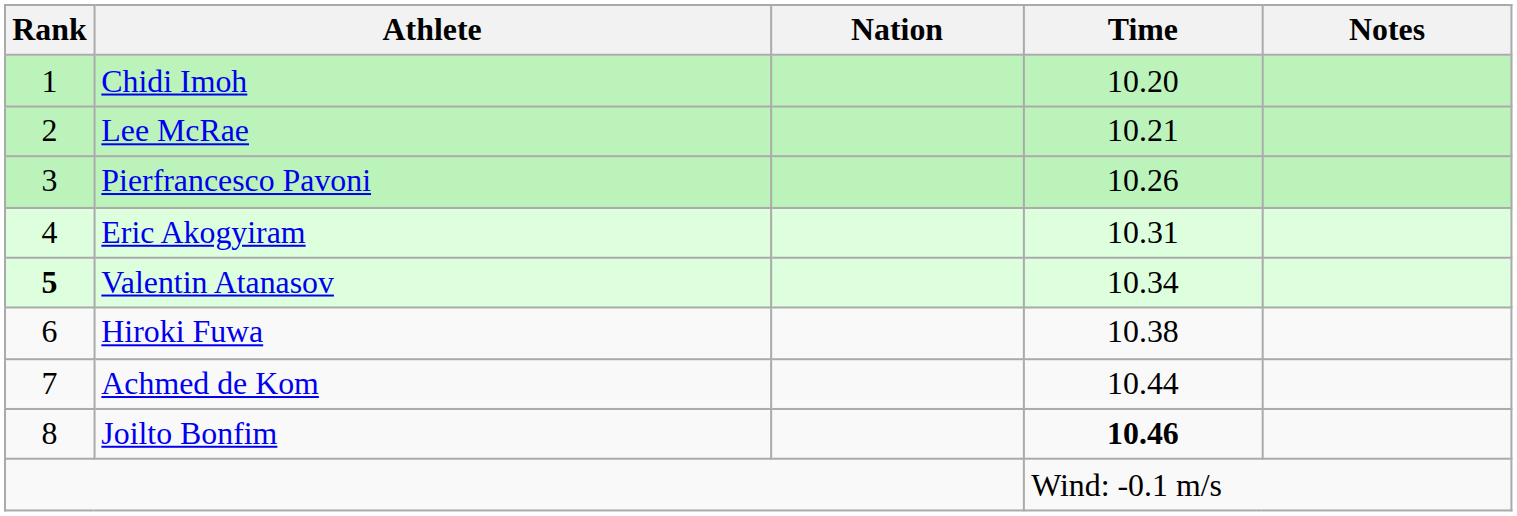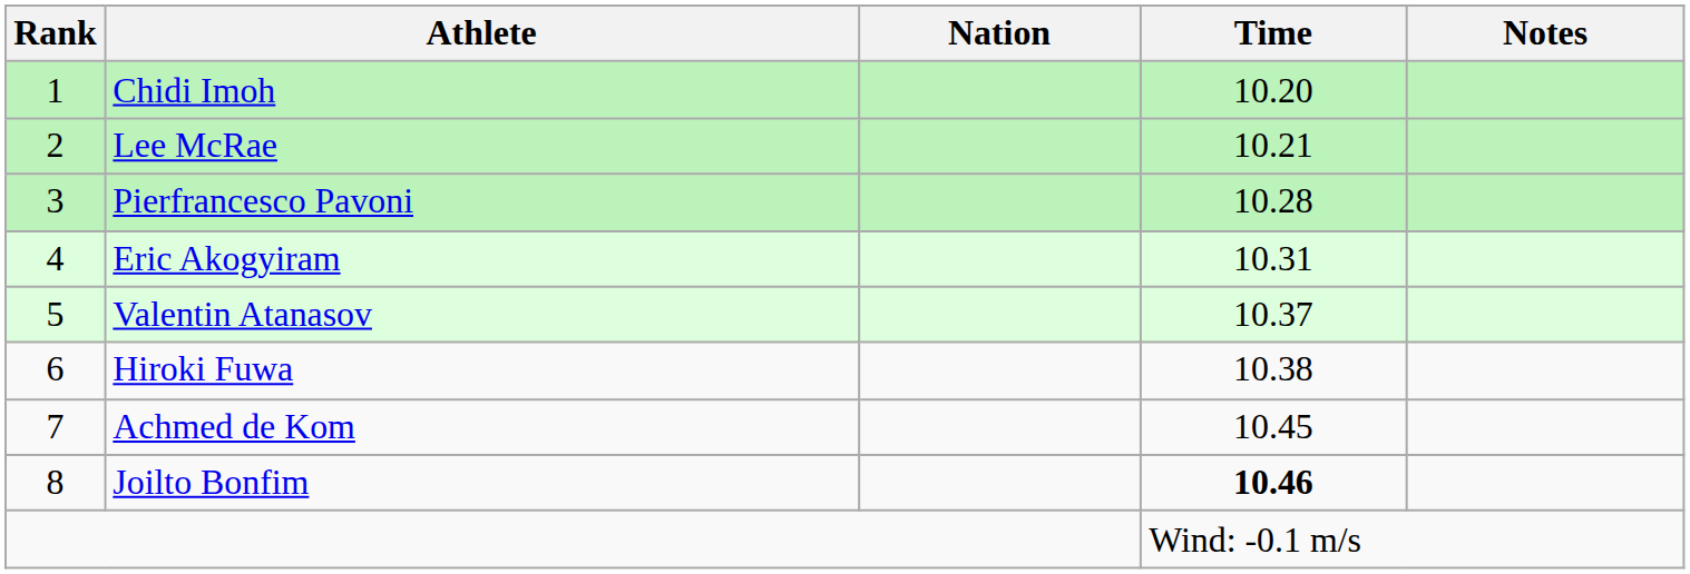 <table class="wikitable sortable" style="text-align:center;width: 60%;">
 <tr>
 <th scope="col" style="width: 10px;">Rank</th>
 <th scope="col">Athlete</th>
 <th scope="col">Nation</th>
 <th scope="col">Time</th>
 <th scope="col">Notes</th>
 </tr>
 <tr bgcolor=bbf3bb>
 <td>1</td>
 <td align=left><a href='#'>Chidi Imoh</a></td>
 <td align=left></td>
 <td>10.20</td>
 <td></td>
 </tr>
 <tr bgcolor=bbf3bb>
 <td>2</td>
 <td align=left><a href='#'>Lee McRae</a></td>
 <td align=left></td>
 <td>10.21</td>
 <td></td>
 </tr>
 <tr bgcolor=bbf3bb>
 <td>3</td>
 <td align=left><a href='#'>Pierfrancesco Pavoni</a></td>
 <td align=left></td>
-<td>10.26</td>
+<td>10.28</td>
 <td></td>
 </tr>
 <tr bgcolor=ddffdd>
 <td>4</td>
 <td align=left><a href='#'>Eric Akogyiram</a></td>
 <td align=left></td>
 <td>10.31</td>
 <td></td>
 </tr>
 <tr bgcolor=ddffdd>
-<td><strong>5</strong></td>
+<td>5</td>
 <td align=left><a href='#'>Valentin Atanasov</a></td>
 <td align=left></td>
-<td>10.34</td>
+<td>10.37</td>
 <td></td>
 </tr>
 <tr>
 <td>6</td>
 <td align=left><a href='#'>Hiroki Fuwa</a></td>
 <td align=left></td>
 <td>10.38</td>
 <td></td>
 </tr>
 <tr>
 <td>7</td>
 <td align=left><a href='#'>Achmed de Kom</a></td>
 <td align=left></td>
-<td>10.44</td>
+<td>10.45</td>
 <td></td>
 </tr>
 <tr>
 <td>8</td>
 <td align=left><a href='#'>Joilto Bonfim</a></td>
 <td align=left></td>
 <td><strong>10.46</strong></td>
 <td></td>
 </tr>
 <tr class="sortbottom">
 <td colspan="3"></td>
 <td colspan="2" style="text-align:left;">Wind: -0.1 m/s</td>
 </tr>
 </table>
